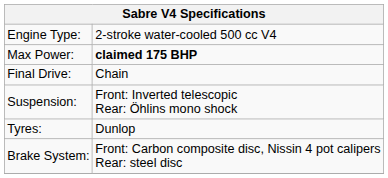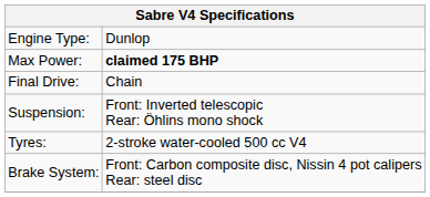 <table class="wikitable">
 <tr>
 <th colspan=3>Sabre V4 Specifications</th>
 </tr>
 <tr>
 <td>Engine Type:</td>
-<td>2-stroke water-cooled 500 cc V4</td>
+<td>Dunlop</td>
 </tr>
 <tr>
 <td>Max Power:</td>
 <td><strong>claimed 175 BHP</strong></td>
 </tr>
 <tr>
 <td>Final Drive:</td>
 <td>Chain</td>
 </tr>
 <tr>
 <td>Suspension:</td>
 <td>Front: Inverted telescopic<br>Rear: Öhlins mono shock</td>
 </tr>
 <tr>
 <td>Tyres:</td>
-<td>Dunlop</td>
+<td>2-stroke water-cooled 500 cc V4</td>
 </tr>
 <tr>
 <td>Brake System:</td>
 <td>Front: Carbon composite disc, Nissin 4 pot calipers<br>Rear: steel disc</td>
 </tr>
 <tr>
 </tr>
 </table>
